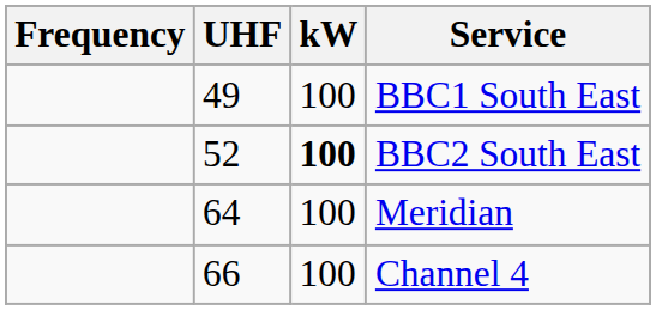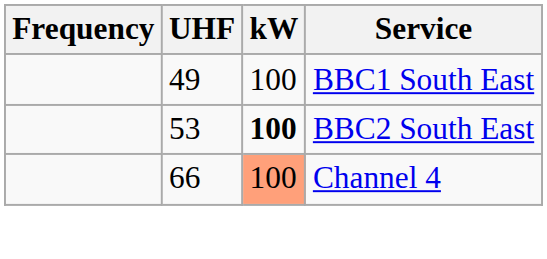 <table class="wikitable sortable">
 <tr>
 <th>Frequency</th>
 <th>UHF</th>
 <th>kW</th>
 <th>Service</th>
 </tr>
 <tr>
 <td></td>
 <td>49</td>
 <td>100</td>
 <td><a href='#'>BBC1 South East</a></td>
 </tr>
 <tr>
 <td></td>
-<td>52</td>
+<td>53</td>
 <td><strong>100</strong></td>
 <td><a href='#'>BBC2 South East</a></td>
 </tr>
 <tr>
 <td></td>
-<td>64</td>
-<td>100</td>
-<td><a href='#'>Meridian</a></td>
-</tr>
-<tr>
-<td></td>
 <td>66</td>
-<td>100</td>
+<td style="background: lightsalmon;">100</td>
 <td><a href='#'>Channel 4</a></td>
 </tr>
 </table>
